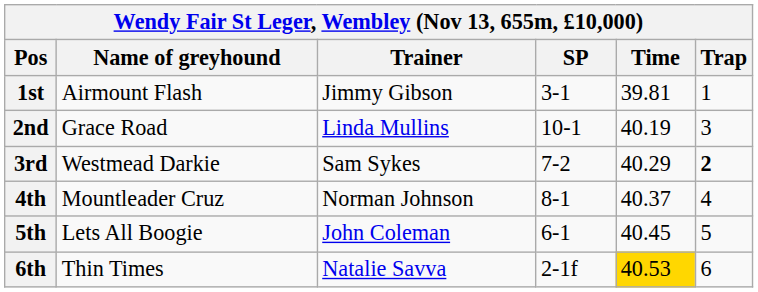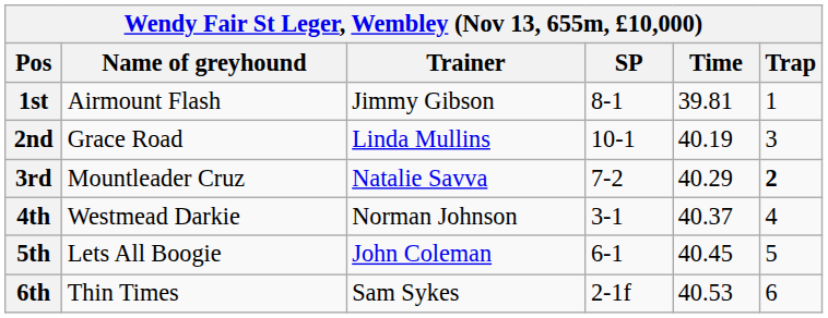 <table class="wikitable">
 <tr>
 <th colspan="6"><a href='#'>Wendy Fair St Leger</a>, <a href='#'>Wembley</a> (Nov 13, 655m, £10,000)</th>
 </tr>
 <tr>
 <th width=30>Pos</th>
 <th width=180>Name of greyhound</th>
 <th width=150>Trainer</th>
 <th width=50>SP</th>
 <th width=50>Time</th>
 <th width=30>Trap</th>
 </tr>
 <tr>
 <th>1st</th>
 <td>Airmount Flash</td>
 <td>Jimmy Gibson</td>
-<td>3-1</td>
+<td>8-1</td>
 <td>39.81</td>
 <td>1</td>
 </tr>
 <tr>
 <th>2nd</th>
 <td>Grace Road</td>
 <td><a href='#'>Linda Mullins</a></td>
 <td>10-1</td>
 <td>40.19</td>
 <td>3</td>
 </tr>
 <tr>
 <th>3rd</th>
-<td>Westmead Darkie</td>
-<td>Sam Sykes</td>
+<td>Mountleader Cruz</td>
+<td><a href='#'>Natalie Savva</a></td>
 <td>7-2</td>
 <td>40.29</td>
 <td><strong>2</strong></td>
 </tr>
 <tr>
 <th>4th</th>
-<td>Mountleader Cruz</td>
+<td>Westmead Darkie</td>
 <td>Norman Johnson</td>
-<td>8-1</td>
+<td>3-1</td>
 <td>40.37</td>
 <td>4</td>
 </tr>
 <tr>
 <th>5th</th>
 <td>Lets All Boogie</td>
 <td><a href='#'>John Coleman</a></td>
 <td>6-1</td>
 <td>40.45</td>
 <td>5</td>
 </tr>
 <tr>
 <th>6th</th>
 <td>Thin Times</td>
-<td><a href='#'>Natalie Savva</a></td>
+<td>Sam Sykes</td>
 <td>2-1f</td>
-<td style="background: gold;">40.53</td>
+<td>40.53</td>
 <td>6</td>
 </tr>
 </table>
